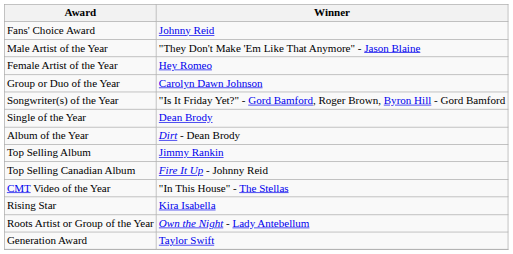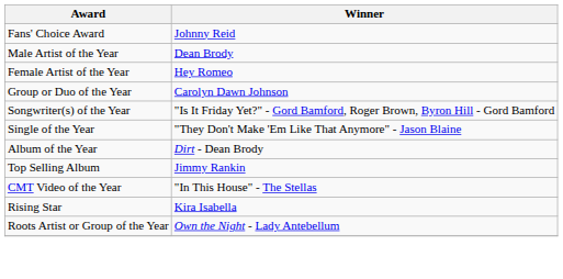 <table class="wikitable">
 <tr>
 <th>Award</th>
 <th>Winner</th>
 </tr>
 <tr>
 <td>Fans' Choice Award</td>
 <td><a href='#'>Johnny Reid</a></td>
 </tr>
 <tr>
 <td>Male Artist of the Year</td>
-<td>"They Don't Make 'Em Like That Anymore" - <a href='#'>Jason Blaine</a></td>
+<td><a href='#'>Dean Brody</a></td>
 </tr>
 <tr>
 <td>Female Artist of the Year</td>
 <td><a href='#'>Hey Romeo</a></td>
 </tr>
 <tr>
 <td>Group or Duo of the Year</td>
 <td><a href='#'>Carolyn Dawn Johnson</a></td>
 </tr>
 <tr>
 <td>Songwriter(s) of the Year</td>
 <td>"Is It Friday Yet?" - <a href='#'>Gord Bamford</a>, Roger Brown, <a href='#'>Byron Hill</a> - Gord Bamford</td>
 </tr>
 <tr>
 <td>Single of the Year</td>
-<td><a href='#'>Dean Brody</a></td>
+<td>"They Don't Make 'Em Like That Anymore" - <a href='#'>Jason Blaine</a></td>
 </tr>
 <tr>
 <td>Album of the Year</td>
 <td><em><a href='#'>Dirt</a></em> - Dean Brody</td>
 </tr>
 <tr>
 <td>Top Selling Album</td>
 <td><a href='#'>Jimmy Rankin</a></td>
-</tr>
-<tr>
-<td>Top Selling Canadian Album</td>
-<td><em><a href='#'>Fire It Up</a></em> - Johnny Reid</td>
 </tr>
 <tr>
 <td><a href='#'>CMT</a> Video of the Year</td>
 <td>"In This House" - <a href='#'>The Stellas</a></td>
 </tr>
 <tr>
 <td>Rising Star</td>
 <td><a href='#'>Kira Isabella</a></td>
 </tr>
 <tr>
 <td>Roots Artist or Group of the Year</td>
 <td><em><a href='#'>Own the Night</a></em> - <a href='#'>Lady Antebellum</a></td>
 </tr>
 <tr>
-<td>Generation Award</td>
-<td><a href='#'>Taylor Swift</a></td>
-</tr>
-<tr>
 </tr>
 </table>
